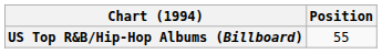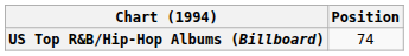 <table class="wikitable plainrowheaders" style="text-align:center">
 <tr>
 <th scope="col">Chart (1994)</th>
 <th scope="col">Position</th>
 </tr>
 <tr>
 <th scope="row">US Top R&B/Hip-Hop Albums (<em>Billboard</em>)</th>
-<td>55</td>
+<td>74</td>
 </tr>
 </table>
